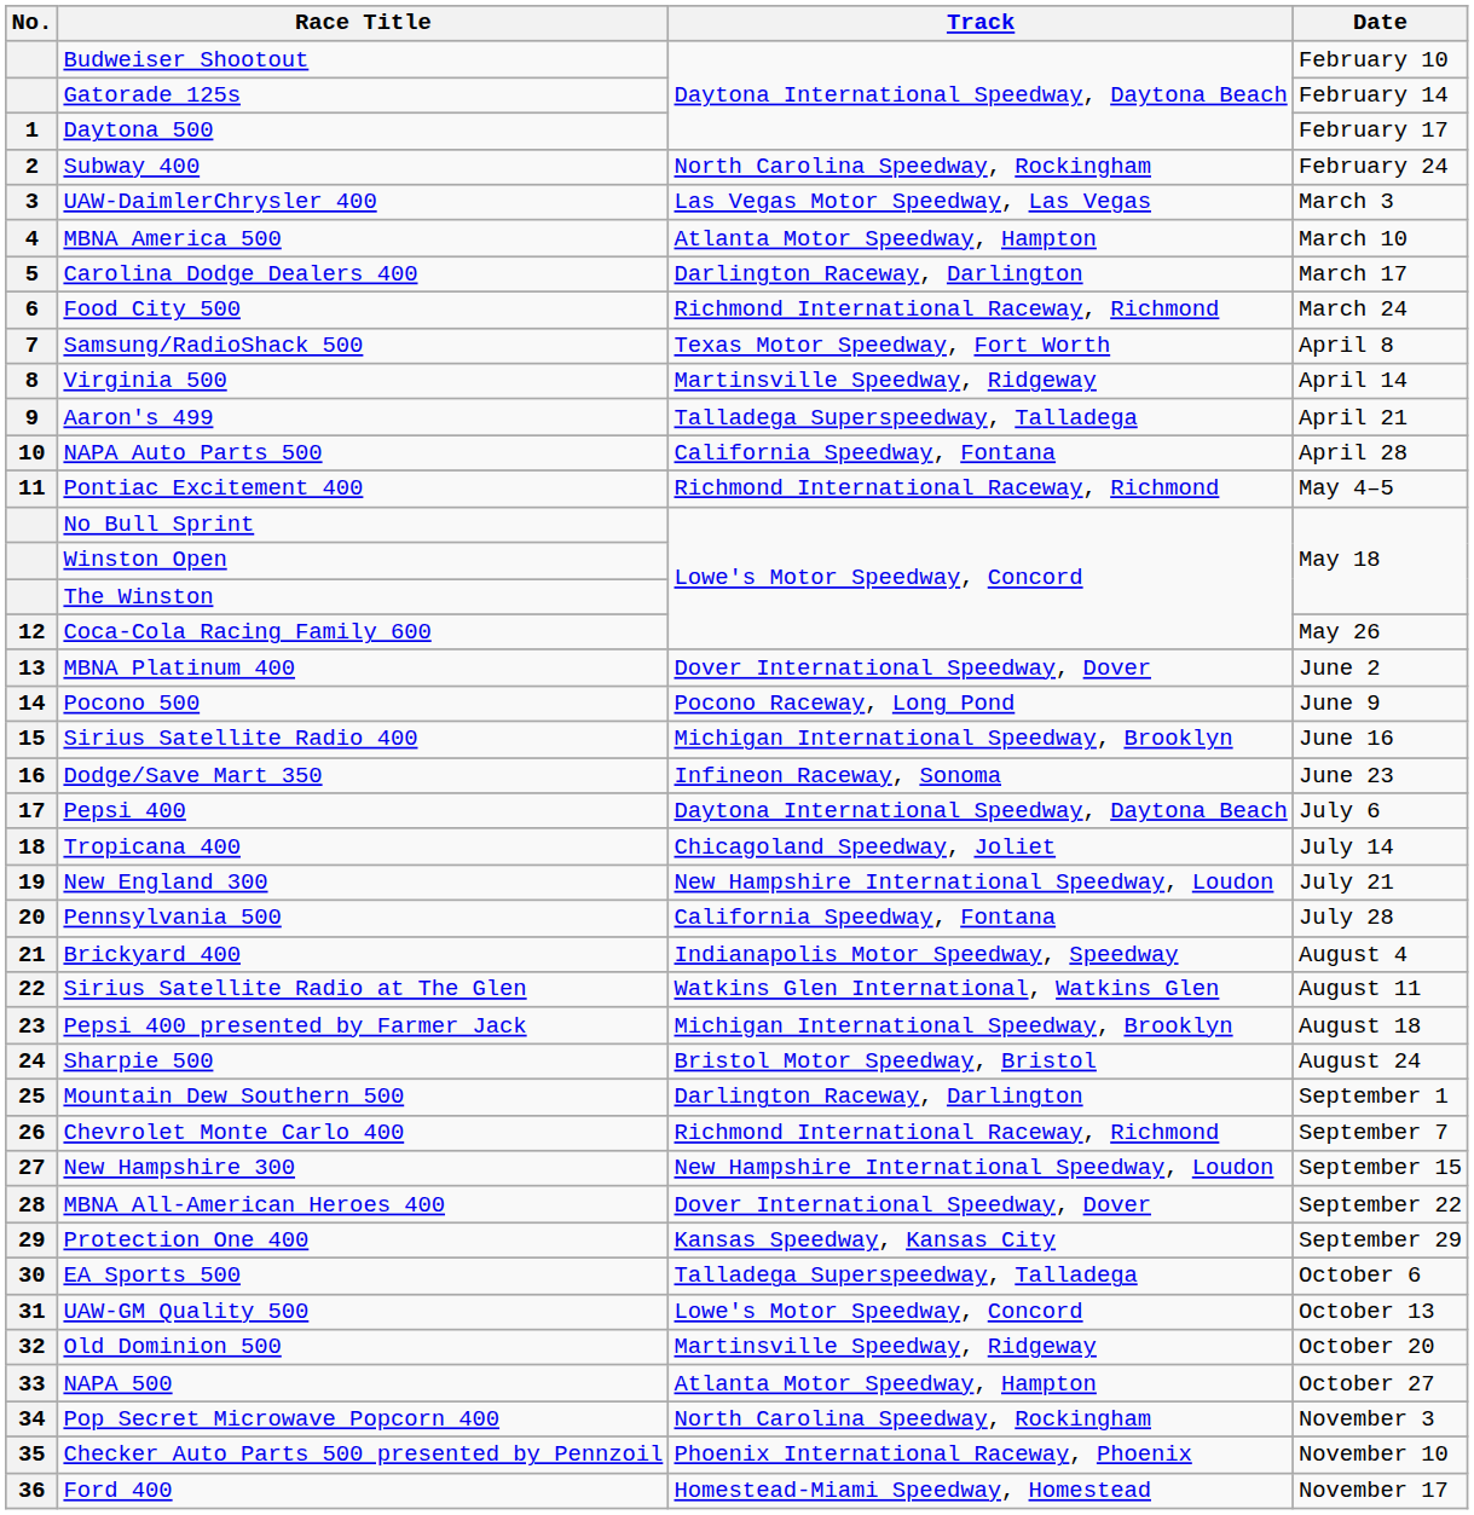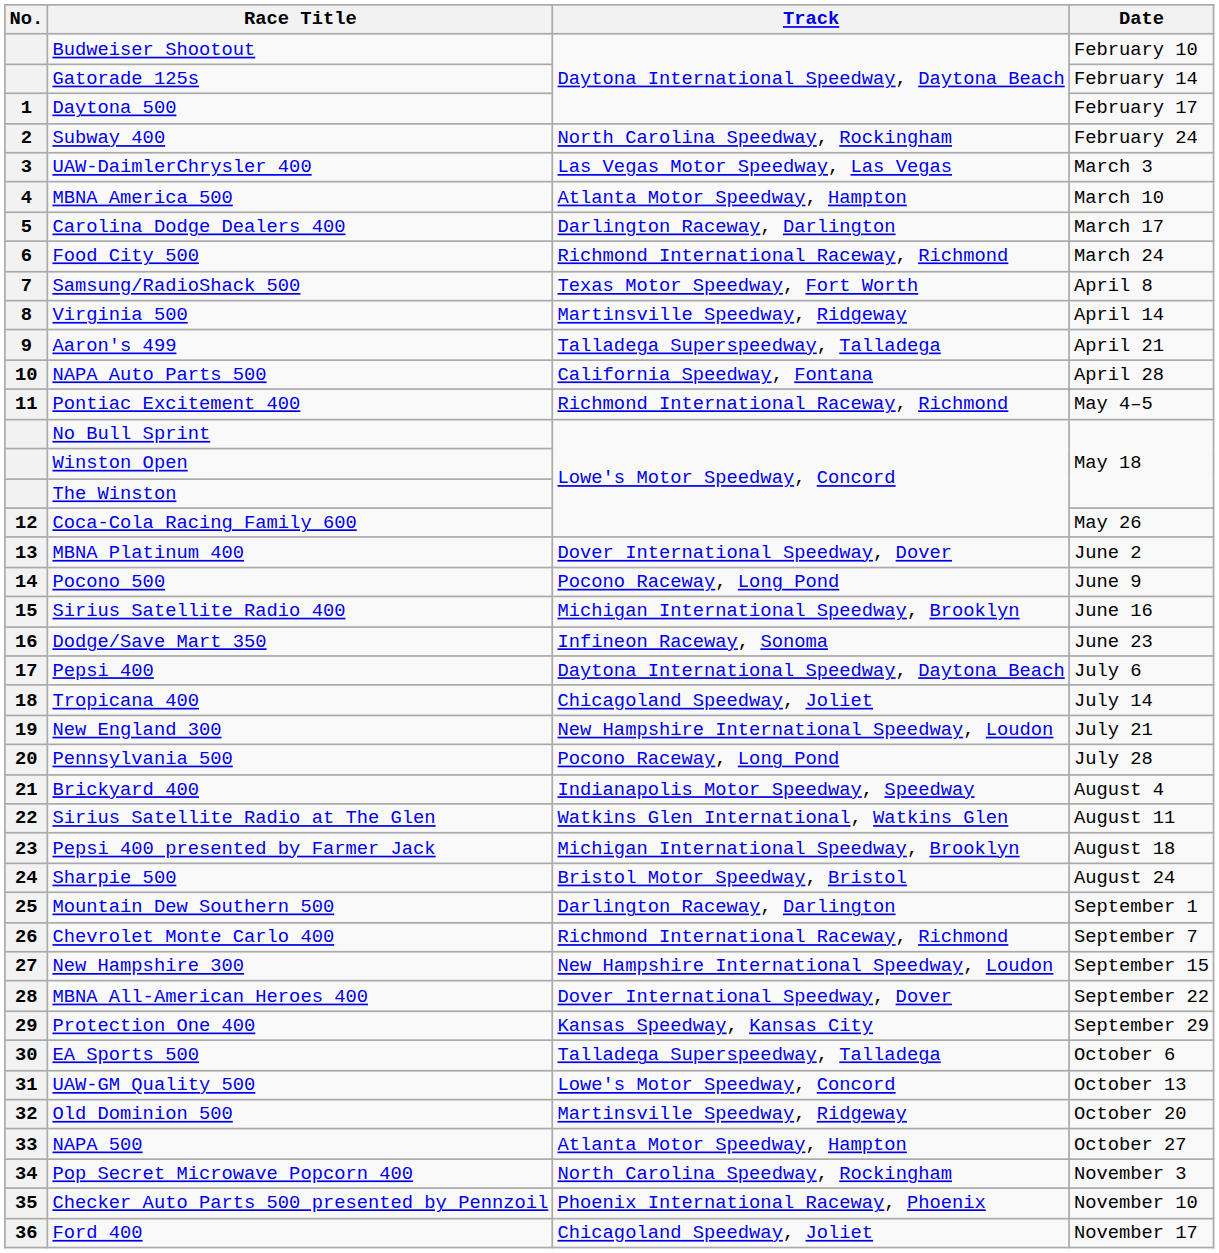 <table class="wikitable" style="font-size:85%;">
 <tr>
 <th>No.</th>
 <th>Race Title</th>
 <th><a href='#'>Track</a></th>
 <th>Date</th>
 </tr>
 <tr>
 <th></th>
 <td><a href='#'>Budweiser Shootout</a></td>
 <td rowspan=3><a href='#'>Daytona International Speedway</a>, <a href='#'>Daytona Beach</a></td>
 <td>February 10</td>
 </tr>
 <tr>
 <th></th>
 <td><a href='#'>Gatorade 125s</a></td>
 <td>February 14</td>
 </tr>
 <tr>
 <th>1</th>
 <td><a href='#'>Daytona 500</a></td>
 <td>February 17</td>
 </tr>
 <tr>
 <th>2</th>
 <td><a href='#'>Subway 400</a></td>
 <td><a href='#'>North Carolina Speedway</a>, <a href='#'>Rockingham</a></td>
 <td>February 24</td>
 </tr>
 <tr>
 <th>3</th>
 <td><a href='#'>UAW-DaimlerChrysler 400</a></td>
 <td><a href='#'>Las Vegas Motor Speedway</a>, <a href='#'>Las Vegas</a></td>
 <td>March 3</td>
 </tr>
 <tr>
 <th>4</th>
 <td><a href='#'>MBNA America 500</a></td>
 <td><a href='#'>Atlanta Motor Speedway</a>, <a href='#'>Hampton</a></td>
 <td>March 10</td>
 </tr>
 <tr>
 <th>5</th>
 <td><a href='#'>Carolina Dodge Dealers 400</a></td>
 <td><a href='#'>Darlington Raceway</a>, <a href='#'>Darlington</a></td>
 <td>March 17</td>
 </tr>
 <tr>
 <th>6</th>
 <td><a href='#'>Food City 500</a></td>
 <td><a href='#'>Richmond International Raceway</a>, <a href='#'>Richmond</a></td>
 <td>March 24</td>
 </tr>
 <tr>
 <th>7</th>
 <td><a href='#'>Samsung/RadioShack 500</a></td>
 <td><a href='#'>Texas Motor Speedway</a>, <a href='#'>Fort Worth</a></td>
 <td>April 8</td>
 </tr>
 <tr>
 <th>8</th>
 <td><a href='#'>Virginia 500</a></td>
 <td><a href='#'>Martinsville Speedway</a>, <a href='#'>Ridgeway</a></td>
 <td>April 14</td>
 </tr>
 <tr>
 <th>9</th>
 <td><a href='#'>Aaron's 499</a></td>
 <td><a href='#'>Talladega Superspeedway</a>, <a href='#'>Talladega</a></td>
 <td>April 21</td>
 </tr>
 <tr>
 <th>10</th>
 <td><a href='#'>NAPA Auto Parts 500</a></td>
 <td><a href='#'>California Speedway</a>, <a href='#'>Fontana</a></td>
 <td>April 28</td>
 </tr>
 <tr>
 <th>11</th>
 <td><a href='#'>Pontiac Excitement 400</a></td>
 <td><a href='#'>Richmond International Raceway</a>, <a href='#'>Richmond</a></td>
 <td>May 4–5</td>
 </tr>
 <tr>
 <th></th>
 <td><a href='#'>No Bull Sprint</a></td>
 <td rowspan=4><a href='#'>Lowe's Motor Speedway</a>, <a href='#'>Concord</a></td>
 <td rowspan=3>May 18</td>
 </tr>
 <tr>
 <th></th>
 <td><a href='#'>Winston Open</a></td>
 </tr>
 <tr>
 <th></th>
 <td><a href='#'>The Winston</a></td>
 </tr>
 <tr>
 <th>12</th>
 <td><a href='#'>Coca-Cola Racing Family 600</a></td>
 <td>May 26</td>
 </tr>
 <tr>
 <th>13</th>
 <td><a href='#'>MBNA Platinum 400</a></td>
 <td><a href='#'>Dover International Speedway</a>, <a href='#'>Dover</a></td>
 <td>June 2</td>
 </tr>
 <tr>
 <th>14</th>
 <td><a href='#'>Pocono 500</a></td>
 <td><a href='#'>Pocono Raceway</a>, <a href='#'>Long Pond</a></td>
 <td>June 9</td>
 </tr>
 <tr>
 <th>15</th>
 <td><a href='#'>Sirius Satellite Radio 400</a></td>
 <td><a href='#'>Michigan International Speedway</a>, <a href='#'>Brooklyn</a></td>
 <td>June 16</td>
 </tr>
 <tr>
 <th>16</th>
 <td><a href='#'>Dodge/Save Mart 350</a></td>
 <td><a href='#'>Infineon Raceway</a>, <a href='#'>Sonoma</a></td>
 <td>June 23</td>
 </tr>
 <tr>
 <th>17</th>
 <td><a href='#'>Pepsi 400</a></td>
 <td><a href='#'>Daytona International Speedway</a>, <a href='#'>Daytona Beach</a></td>
 <td>July 6</td>
 </tr>
 <tr>
 <th>18</th>
 <td><a href='#'>Tropicana 400</a></td>
 <td><a href='#'>Chicagoland Speedway</a>, <a href='#'>Joliet</a></td>
 <td>July 14</td>
 </tr>
 <tr>
 <th>19</th>
 <td><a href='#'>New England 300</a></td>
 <td><a href='#'>New Hampshire International Speedway</a>, <a href='#'>Loudon</a></td>
 <td>July 21</td>
 </tr>
 <tr>
 <th>20</th>
 <td><a href='#'>Pennsylvania 500</a></td>
-<td><a href='#'>California Speedway</a>, <a href='#'>Fontana</a></td>
+<td><a href='#'>Pocono Raceway</a>, <a href='#'>Long Pond</a></td>
 <td>July 28</td>
 </tr>
 <tr>
 <th>21</th>
 <td><a href='#'>Brickyard 400</a></td>
 <td><a href='#'>Indianapolis Motor Speedway</a>, <a href='#'>Speedway</a></td>
 <td>August 4</td>
 </tr>
 <tr>
 <th>22</th>
 <td><a href='#'>Sirius Satellite Radio at The Glen</a></td>
 <td><a href='#'>Watkins Glen International</a>, <a href='#'>Watkins Glen</a></td>
 <td>August 11</td>
 </tr>
 <tr>
 <th>23</th>
 <td><a href='#'>Pepsi 400 presented by Farmer Jack</a></td>
 <td><a href='#'>Michigan International Speedway</a>, <a href='#'>Brooklyn</a></td>
 <td>August 18</td>
 </tr>
 <tr>
 <th>24</th>
 <td><a href='#'>Sharpie 500</a></td>
 <td><a href='#'>Bristol Motor Speedway</a>, <a href='#'>Bristol</a></td>
 <td>August 24</td>
 </tr>
 <tr>
 <th>25</th>
 <td><a href='#'>Mountain Dew Southern 500</a></td>
 <td><a href='#'>Darlington Raceway</a>, <a href='#'>Darlington</a></td>
 <td>September 1</td>
 </tr>
 <tr>
 <th>26</th>
 <td><a href='#'>Chevrolet Monte Carlo 400</a></td>
 <td><a href='#'>Richmond International Raceway</a>, <a href='#'>Richmond</a></td>
 <td>September 7</td>
 </tr>
 <tr>
 <th>27</th>
 <td><a href='#'>New Hampshire 300</a></td>
 <td><a href='#'>New Hampshire International Speedway</a>, <a href='#'>Loudon</a></td>
 <td>September 15</td>
 </tr>
 <tr>
 <th>28</th>
 <td><a href='#'>MBNA All-American Heroes 400</a></td>
 <td><a href='#'>Dover International Speedway</a>, <a href='#'>Dover</a></td>
 <td>September 22</td>
 </tr>
 <tr>
 <th>29</th>
 <td><a href='#'>Protection One 400</a></td>
 <td><a href='#'>Kansas Speedway</a>, <a href='#'>Kansas City</a></td>
 <td>September 29</td>
 </tr>
 <tr>
 <th>30</th>
 <td><a href='#'>EA Sports 500</a></td>
 <td><a href='#'>Talladega Superspeedway</a>, <a href='#'>Talladega</a></td>
 <td>October 6</td>
 </tr>
 <tr>
 <th>31</th>
 <td><a href='#'>UAW-GM Quality 500</a></td>
 <td><a href='#'>Lowe's Motor Speedway</a>, <a href='#'>Concord</a></td>
 <td>October 13</td>
 </tr>
 <tr>
 <th>32</th>
 <td><a href='#'>Old Dominion 500</a></td>
 <td><a href='#'>Martinsville Speedway</a>, <a href='#'>Ridgeway</a></td>
 <td>October 20</td>
 </tr>
 <tr>
 <th>33</th>
 <td><a href='#'>NAPA 500</a></td>
 <td><a href='#'>Atlanta Motor Speedway</a>, <a href='#'>Hampton</a></td>
 <td>October 27</td>
 </tr>
 <tr>
 <th>34</th>
 <td><a href='#'>Pop Secret Microwave Popcorn 400</a></td>
 <td><a href='#'>North Carolina Speedway</a>, <a href='#'>Rockingham</a></td>
 <td>November 3</td>
 </tr>
 <tr>
 <th>35</th>
 <td><a href='#'>Checker Auto Parts 500 presented by Pennzoil</a></td>
 <td><a href='#'>Phoenix International Raceway</a>, <a href='#'>Phoenix</a></td>
 <td>November 10</td>
 </tr>
 <tr>
 <th>36</th>
 <td><a href='#'>Ford 400</a></td>
-<td><a href='#'>Homestead-Miami Speedway</a>, <a href='#'>Homestead</a></td>
+<td><a href='#'>Chicagoland Speedway</a>, <a href='#'>Joliet</a></td>
 <td>November 17</td>
 </tr>
 </table>
